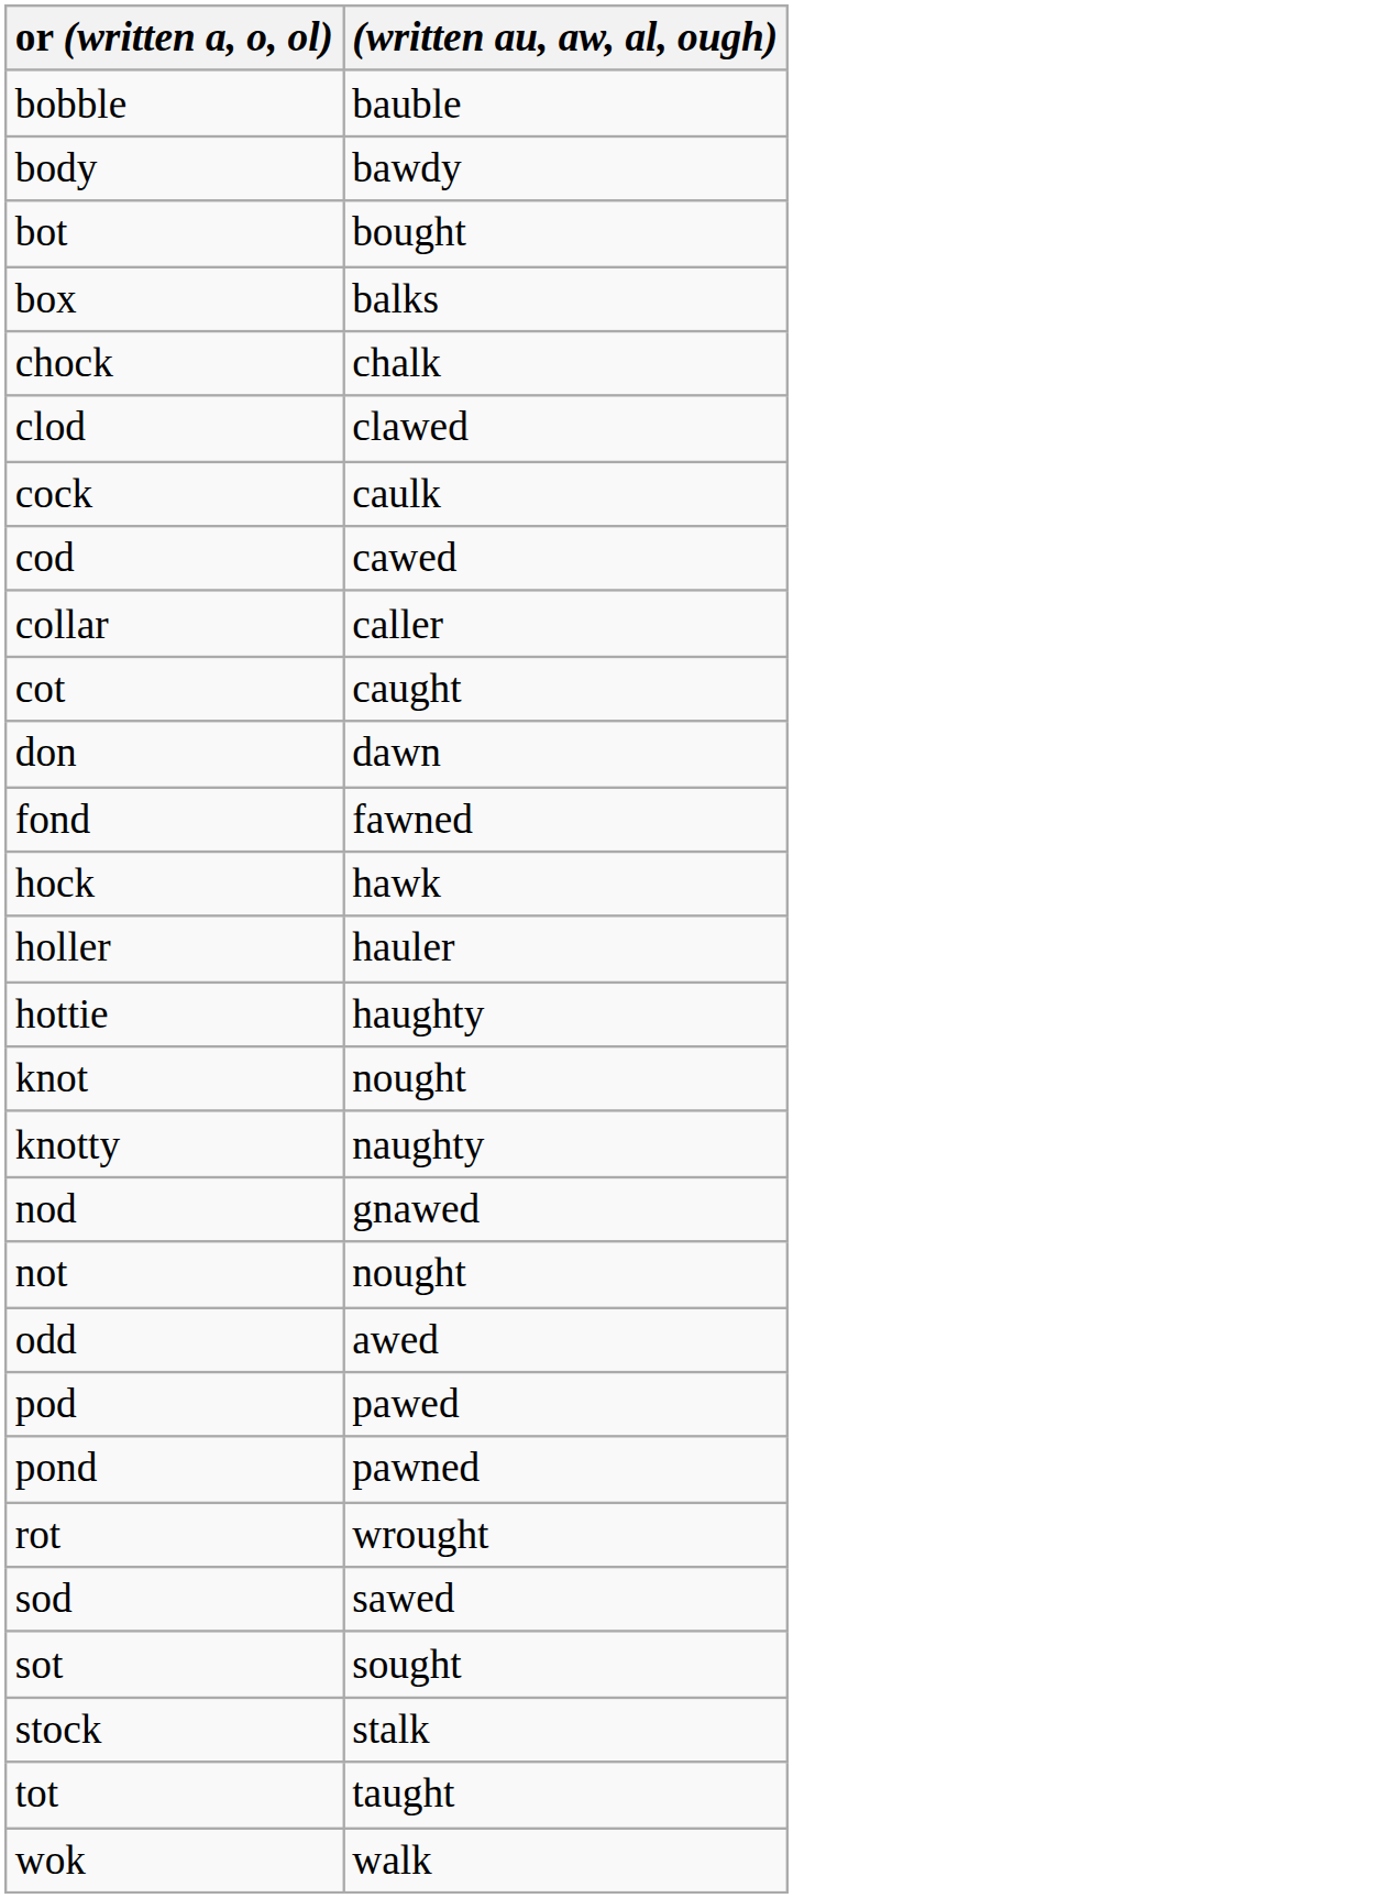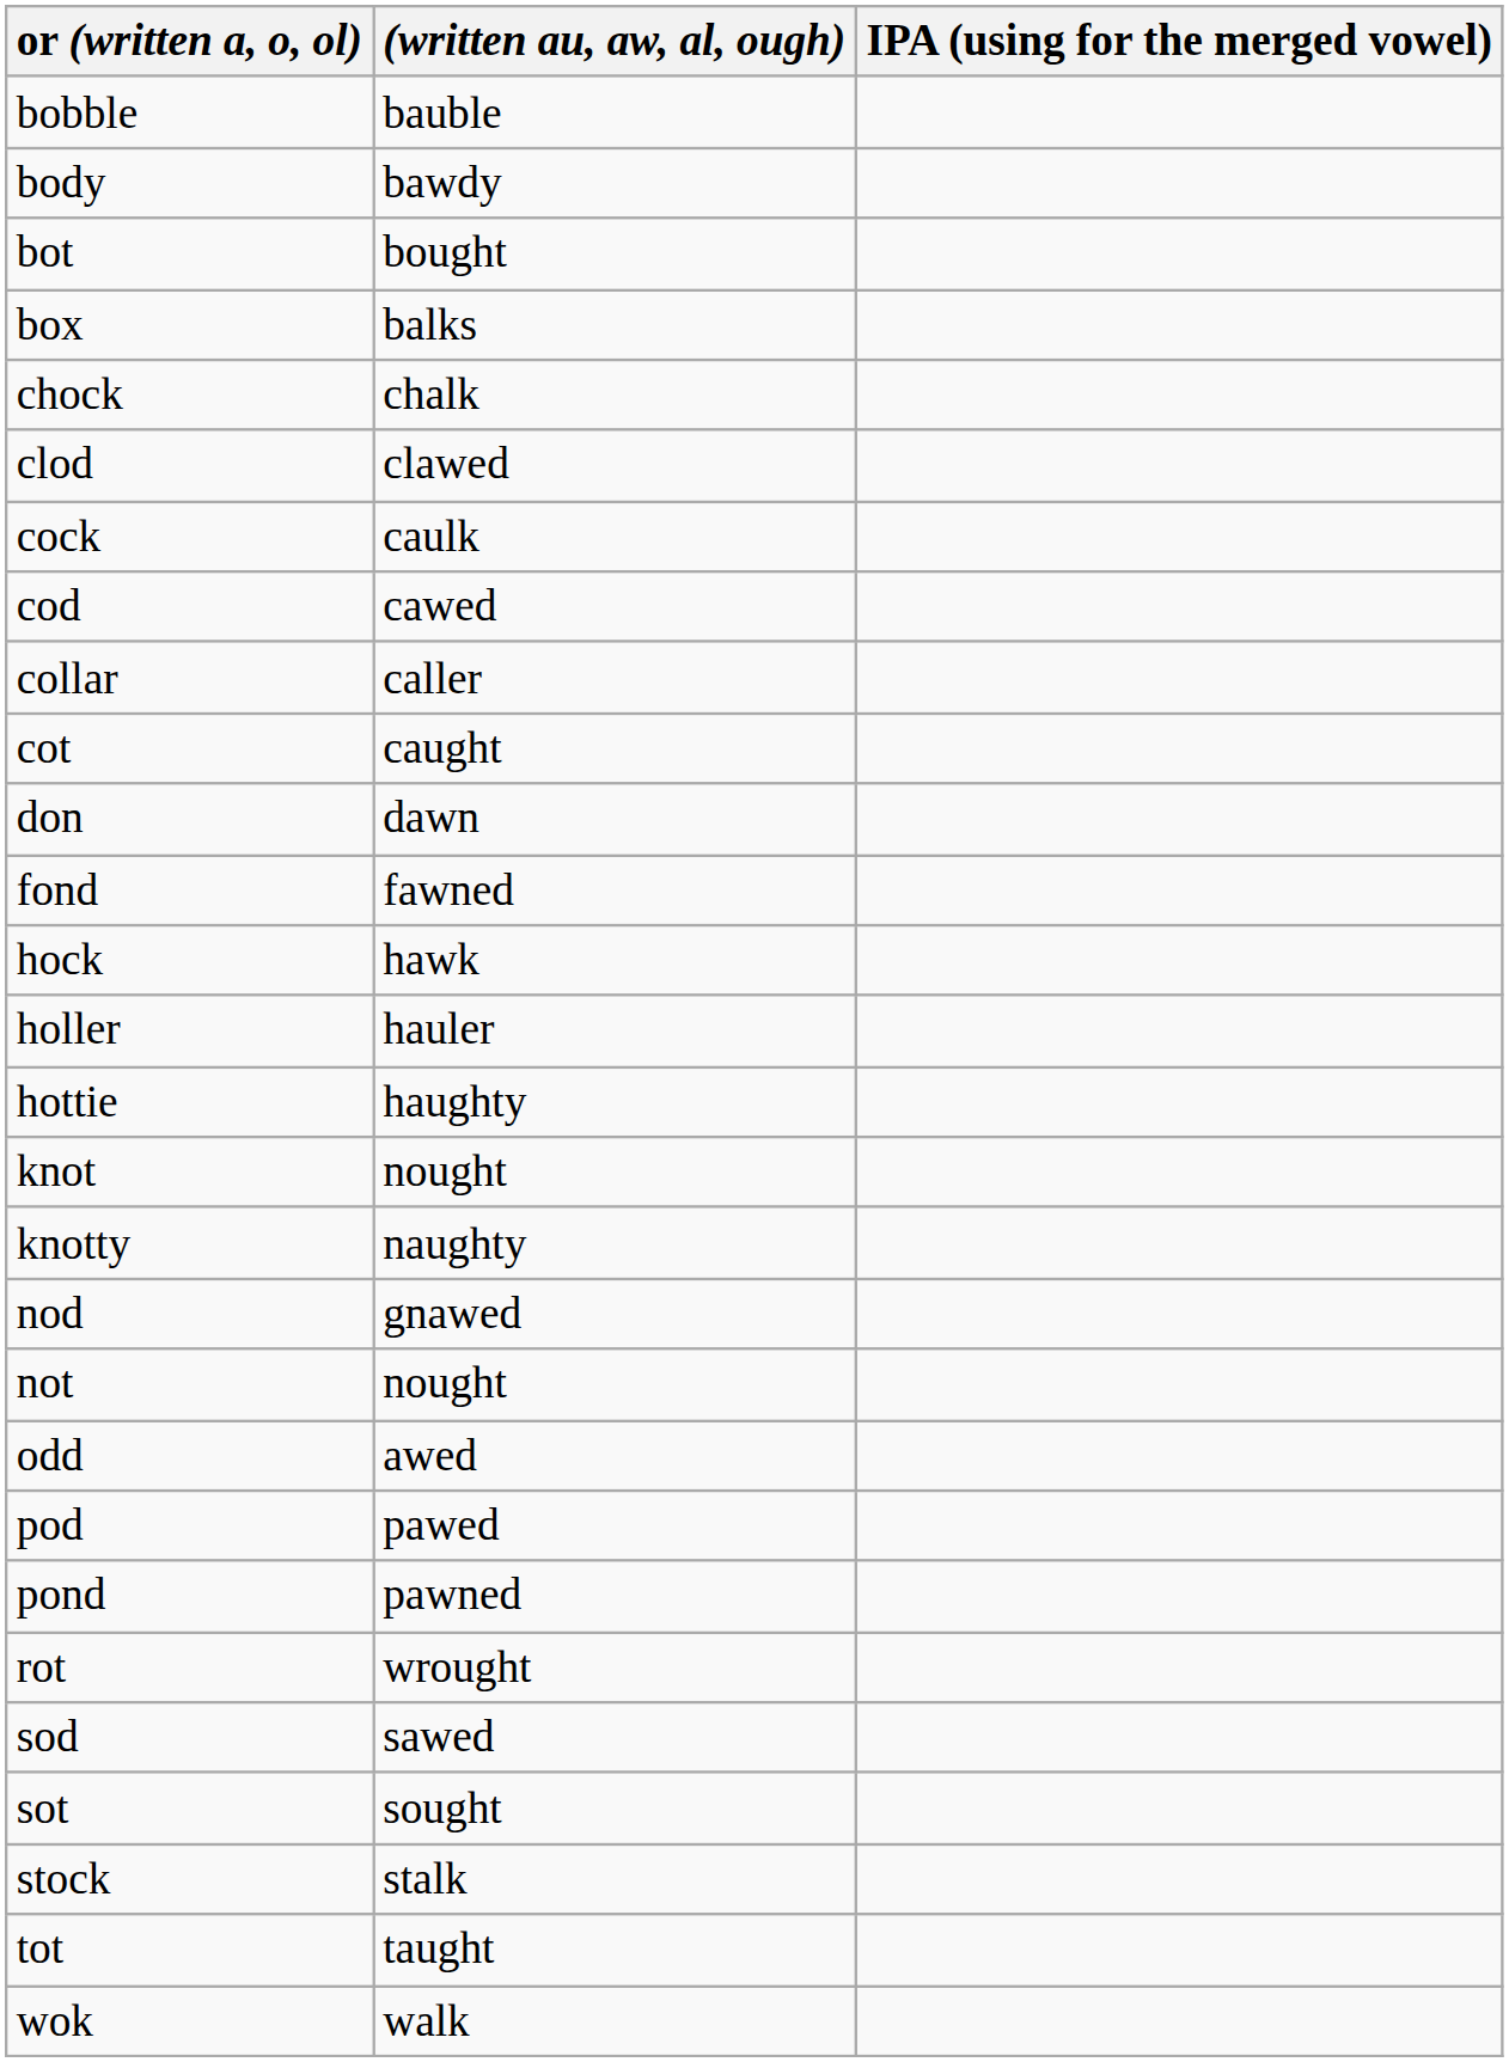 <table class="wikitable sortable mw-collapsible mw-collapsed">
 <tr>
 <th> or  <em>(written a, o, ol)</em></th>
 <th> <em>(written au, aw, al, ough)</em></th>
+<th>IPA (using  for the merged vowel)</th>
 </tr>
 <tr>
 <td>bobble</td>
 <td>bauble</td>
+<td></td>
 </tr>
 <tr>
 <td>body</td>
 <td>bawdy</td>
+<td></td>
 </tr>
 <tr>
 <td>bot</td>
 <td>bought</td>
+<td></td>
 </tr>
 <tr>
 <td>box</td>
 <td>balks</td>
+<td></td>
 </tr>
 <tr>
 <td>chock</td>
 <td>chalk</td>
+<td></td>
 </tr>
 <tr>
 <td>clod</td>
 <td>clawed</td>
+<td></td>
 </tr>
 <tr>
 <td>cock</td>
 <td>caulk</td>
+<td></td>
 </tr>
 <tr>
 <td>cod</td>
 <td>cawed</td>
+<td></td>
 </tr>
 <tr>
 <td>collar</td>
 <td>caller</td>
+<td></td>
 </tr>
 <tr>
 <td>cot</td>
 <td>caught</td>
+<td></td>
 </tr>
 <tr>
 <td>don</td>
 <td>dawn</td>
+<td></td>
 </tr>
 <tr>
 <td>fond</td>
 <td>fawned</td>
+<td></td>
 </tr>
 <tr>
 <td>hock</td>
 <td>hawk</td>
+<td></td>
 </tr>
 <tr>
 <td>holler</td>
 <td>hauler</td>
+<td></td>
 </tr>
 <tr>
 <td>hottie</td>
 <td>haughty</td>
+<td></td>
 </tr>
 <tr>
 <td>knot</td>
 <td>nought</td>
+<td></td>
 </tr>
 <tr>
 <td>knotty</td>
 <td>naughty</td>
+<td></td>
 </tr>
 <tr>
 <td>nod</td>
 <td>gnawed</td>
+<td></td>
 </tr>
 <tr>
 <td>not</td>
 <td>nought</td>
+<td></td>
 </tr>
 <tr>
 <td>odd</td>
 <td>awed</td>
+<td></td>
 </tr>
 <tr>
 <td>pod</td>
 <td>pawed</td>
+<td></td>
 </tr>
 <tr>
 <td>pond</td>
 <td>pawned</td>
+<td></td>
 </tr>
 <tr>
 <td>rot</td>
 <td>wrought</td>
+<td></td>
 </tr>
 <tr>
 <td>sod</td>
 <td>sawed</td>
+<td></td>
 </tr>
 <tr>
 <td>sot</td>
 <td>sought</td>
+<td></td>
 </tr>
 <tr>
 <td>stock</td>
 <td>stalk</td>
+<td></td>
 </tr>
 <tr>
 <td>tot</td>
 <td>taught</td>
+<td></td>
 </tr>
 <tr>
 <td>wok</td>
 <td>walk</td>
+<td></td>
 </tr>
 </table>
